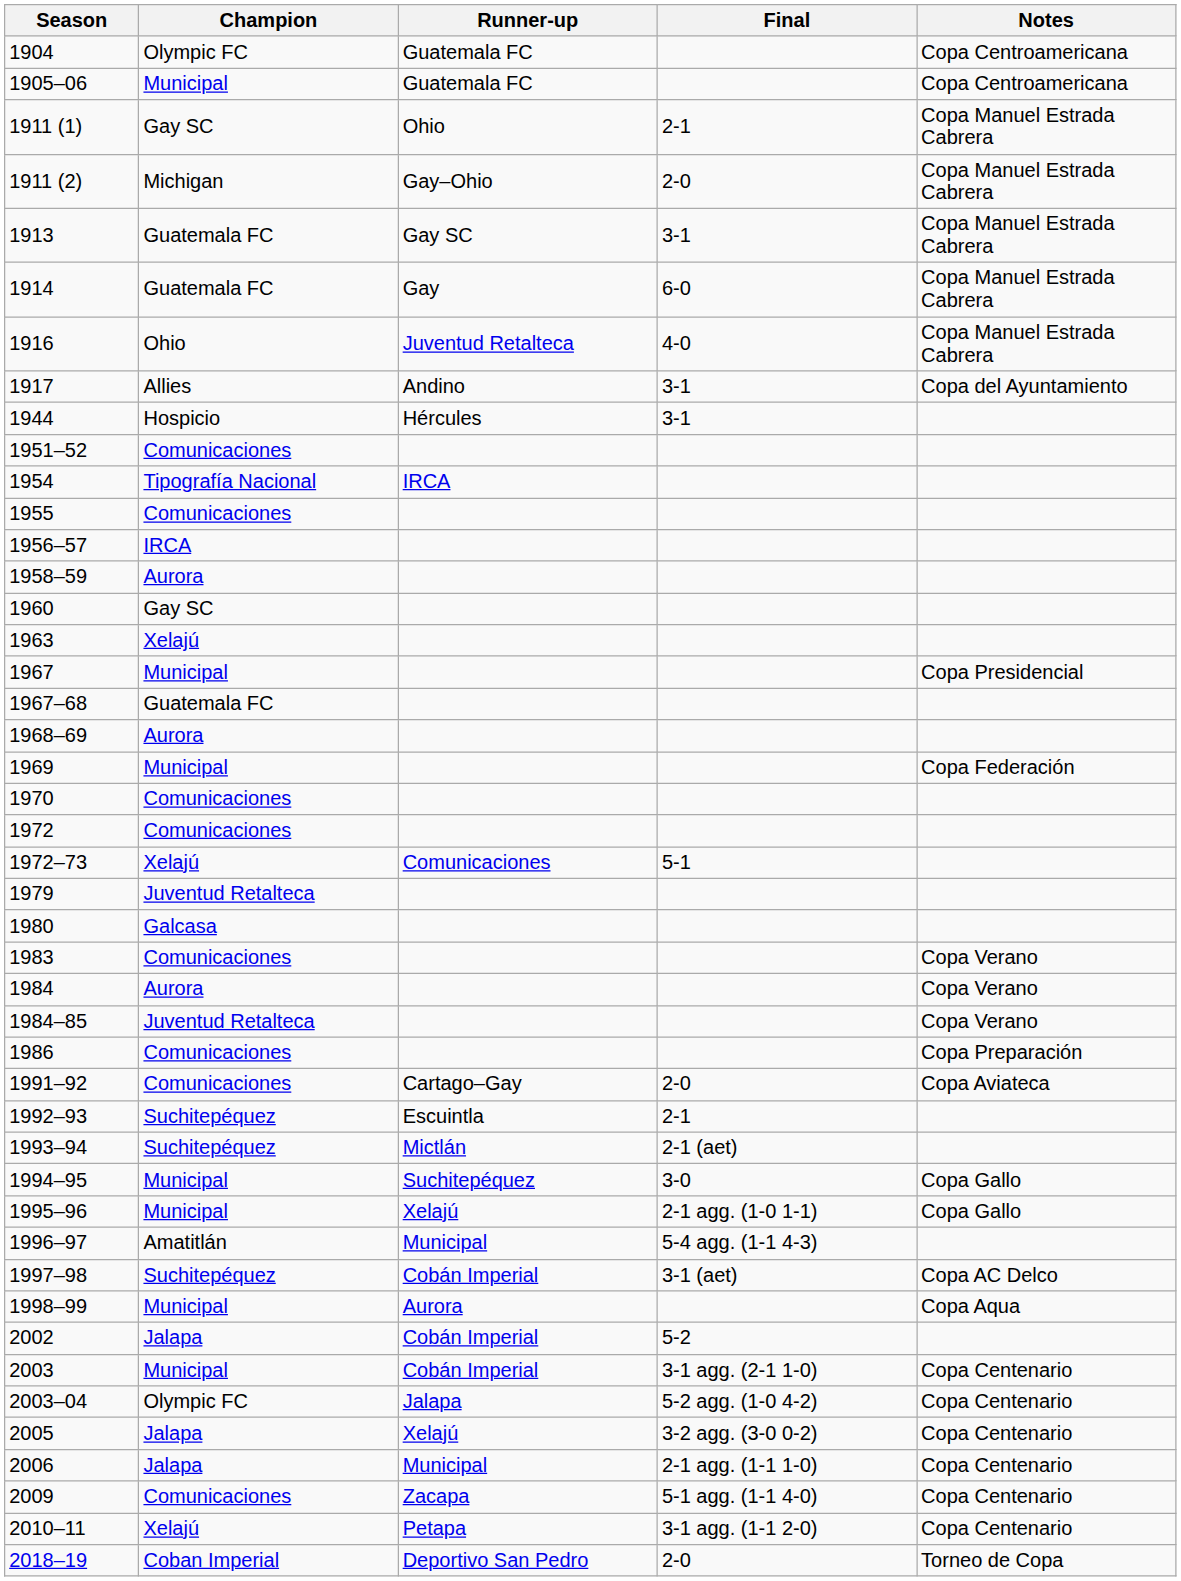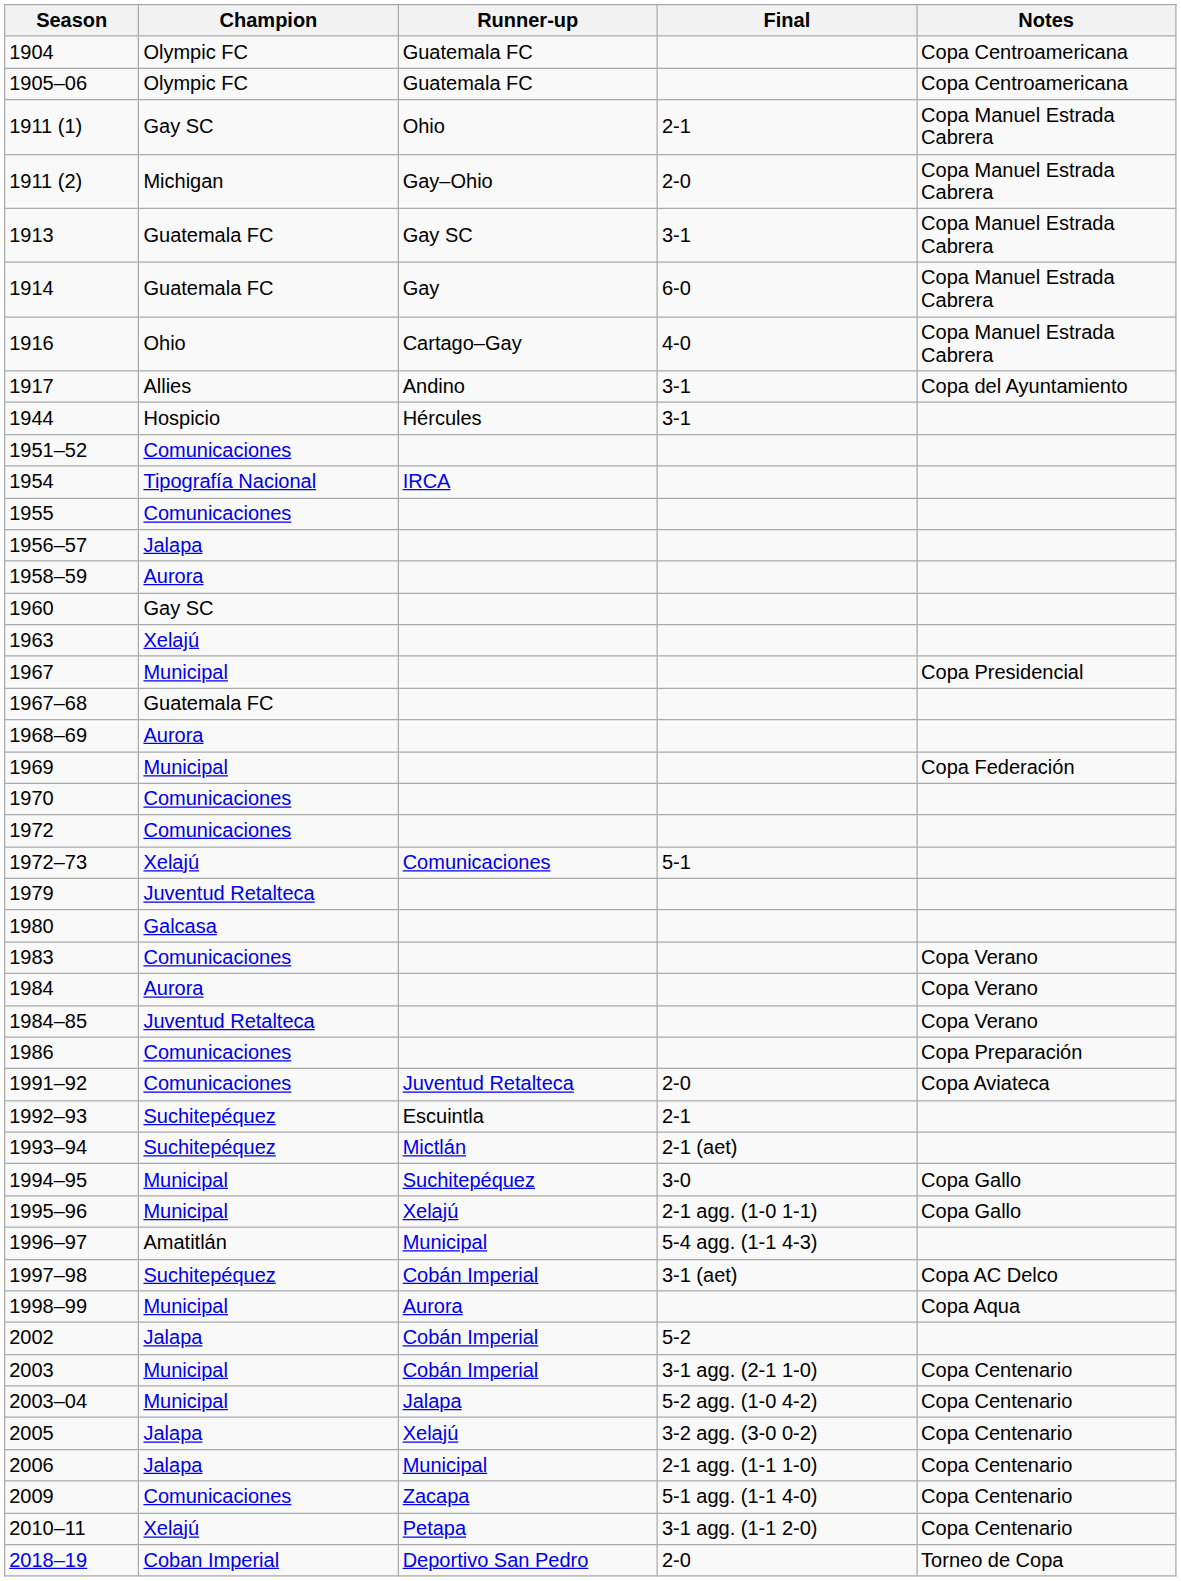 <table class="wikitable">
 <tr>
 <th width="100">Season</th>
 <th width="200">Champion</th>
 <th width="200">Runner-up</th>
 <th width="200">Final</th>
 <th width="200">Notes</th>
 </tr>
 <tr>
 <td>1904</td>
 <td>Olympic FC</td>
 <td>Guatemala FC</td>
 <td></td>
 <td>Copa Centroamericana</td>
 </tr>
 <tr>
 <td>1905–06</td>
-<td><a href='#'>Municipal</a></td>
+<td>Olympic FC</td>
 <td>Guatemala FC</td>
 <td></td>
 <td>Copa Centroamericana</td>
 </tr>
 <tr>
 <td>1911 (1)</td>
 <td>Gay SC</td>
 <td>Ohio</td>
 <td>2-1</td>
 <td>Copa Manuel Estrada Cabrera</td>
 </tr>
 <tr>
 <td>1911 (2)</td>
 <td>Michigan</td>
 <td>Gay–Ohio</td>
 <td>2-0</td>
 <td>Copa Manuel Estrada Cabrera</td>
 </tr>
 <tr>
 <td>1913</td>
 <td>Guatemala FC</td>
 <td>Gay SC</td>
 <td>3-1</td>
 <td>Copa Manuel Estrada Cabrera</td>
 </tr>
 <tr>
 <td>1914</td>
 <td>Guatemala FC</td>
 <td>Gay</td>
 <td>6-0</td>
 <td>Copa Manuel Estrada Cabrera</td>
 </tr>
 <tr>
 <td>1916</td>
 <td>Ohio</td>
-<td><a href='#'>Juventud Retalteca</a></td>
+<td>Cartago–Gay</td>
 <td>4-0</td>
 <td>Copa Manuel Estrada Cabrera</td>
 </tr>
 <tr>
 <td>1917</td>
 <td>Allies</td>
 <td>Andino</td>
 <td>3-1</td>
 <td>Copa del Ayuntamiento</td>
 </tr>
 <tr>
 <td>1944</td>
 <td>Hospicio</td>
 <td>Hércules</td>
 <td>3-1</td>
 <td></td>
 </tr>
 <tr>
 <td>1951–52</td>
 <td><a href='#'>Comunicaciones</a></td>
 <td></td>
 <td></td>
 <td></td>
 </tr>
 <tr>
 <td>1954</td>
 <td><a href='#'>Tipografía Nacional</a></td>
 <td><a href='#'>IRCA</a></td>
 <td></td>
 <td></td>
 </tr>
 <tr>
 <td>1955</td>
 <td><a href='#'>Comunicaciones</a></td>
 <td></td>
 <td></td>
 <td></td>
 </tr>
 <tr>
 <td>1956–57</td>
-<td><a href='#'>IRCA</a></td>
+<td><a href='#'>Jalapa</a></td>
 <td></td>
 <td></td>
 <td></td>
 </tr>
 <tr>
 <td>1958–59</td>
 <td><a href='#'>Aurora</a></td>
 <td></td>
 <td></td>
 <td></td>
 </tr>
 <tr>
 <td>1960</td>
 <td>Gay SC</td>
 <td></td>
 <td></td>
 <td></td>
 </tr>
 <tr>
 <td>1963</td>
 <td><a href='#'>Xelajú</a></td>
 <td></td>
 <td></td>
 <td></td>
 </tr>
 <tr>
 <td>1967</td>
 <td><a href='#'>Municipal</a></td>
 <td></td>
 <td></td>
 <td>Copa Presidencial</td>
 </tr>
 <tr>
 <td>1967–68</td>
 <td>Guatemala FC</td>
 <td></td>
 <td></td>
 <td></td>
 </tr>
 <tr>
 <td>1968–69</td>
 <td><a href='#'>Aurora</a></td>
 <td></td>
 <td></td>
 <td></td>
 </tr>
 <tr>
 <td>1969</td>
 <td><a href='#'>Municipal</a></td>
 <td></td>
 <td></td>
 <td>Copa Federación</td>
 </tr>
 <tr>
 <td>1970</td>
 <td><a href='#'>Comunicaciones</a></td>
 <td></td>
 <td></td>
 <td></td>
 </tr>
 <tr>
 <td>1972</td>
 <td><a href='#'>Comunicaciones</a></td>
 <td></td>
 <td></td>
 <td></td>
 </tr>
 <tr>
 <td>1972–73</td>
 <td><a href='#'>Xelajú</a></td>
 <td><a href='#'>Comunicaciones</a></td>
 <td>5-1</td>
 <td></td>
 </tr>
 <tr>
 <td>1979</td>
 <td><a href='#'>Juventud Retalteca</a></td>
 <td></td>
 <td></td>
 <td></td>
 </tr>
 <tr>
 <td>1980</td>
 <td><a href='#'>Galcasa</a></td>
 <td></td>
 <td></td>
 <td></td>
 </tr>
 <tr>
 <td>1983</td>
 <td><a href='#'>Comunicaciones</a></td>
 <td></td>
 <td></td>
 <td>Copa Verano</td>
 </tr>
 <tr>
 <td>1984</td>
 <td><a href='#'>Aurora</a></td>
 <td></td>
 <td></td>
 <td>Copa Verano</td>
 </tr>
 <tr>
 <td>1984–85</td>
 <td><a href='#'>Juventud Retalteca</a></td>
 <td></td>
 <td></td>
 <td>Copa Verano</td>
 </tr>
 <tr>
 <td>1986</td>
 <td><a href='#'>Comunicaciones</a></td>
 <td></td>
 <td></td>
 <td>Copa Preparación</td>
 </tr>
 <tr>
 <td>1991–92</td>
 <td><a href='#'>Comunicaciones</a></td>
-<td>Cartago–Gay</td>
+<td><a href='#'>Juventud Retalteca</a></td>
 <td>2-0</td>
 <td>Copa Aviateca</td>
 </tr>
 <tr>
 <td>1992–93</td>
 <td><a href='#'>Suchitepéquez</a></td>
 <td>Escuintla</td>
 <td>2-1</td>
 <td></td>
 </tr>
 <tr>
 <td>1993–94</td>
 <td><a href='#'>Suchitepéquez</a></td>
 <td><a href='#'>Mictlán</a></td>
 <td>2-1 (aet)</td>
 <td></td>
 </tr>
 <tr>
 <td>1994–95</td>
 <td><a href='#'>Municipal</a></td>
 <td><a href='#'>Suchitepéquez</a></td>
 <td>3-0</td>
 <td>Copa Gallo</td>
 </tr>
 <tr>
 <td>1995–96</td>
 <td><a href='#'>Municipal</a></td>
 <td><a href='#'>Xelajú</a></td>
 <td>2-1 agg. (1-0 1-1)</td>
 <td>Copa Gallo</td>
 </tr>
 <tr>
 <td>1996–97</td>
 <td>Amatitlán</td>
 <td><a href='#'>Municipal</a></td>
 <td>5-4 agg. (1-1 4-3)</td>
 <td></td>
 </tr>
 <tr>
 <td>1997–98</td>
 <td><a href='#'>Suchitepéquez</a></td>
 <td><a href='#'>Cobán Imperial</a></td>
 <td>3-1 (aet)</td>
 <td>Copa AC Delco</td>
 </tr>
 <tr>
 <td>1998–99</td>
 <td><a href='#'>Municipal</a></td>
 <td><a href='#'>Aurora</a></td>
 <td></td>
 <td>Copa Aqua</td>
 </tr>
 <tr>
 <td>2002</td>
 <td><a href='#'>Jalapa</a></td>
 <td><a href='#'>Cobán Imperial</a></td>
 <td>5-2</td>
 <td></td>
 </tr>
 <tr>
 <td>2003</td>
 <td><a href='#'>Municipal</a></td>
 <td><a href='#'>Cobán Imperial</a></td>
 <td>3-1 agg. (2-1 1-0)</td>
 <td>Copa Centenario</td>
 </tr>
 <tr>
 <td>2003–04</td>
-<td>Olympic FC</td>
+<td><a href='#'>Municipal</a></td>
 <td><a href='#'>Jalapa</a></td>
 <td>5-2 agg. (1-0 4-2)</td>
 <td>Copa Centenario</td>
 </tr>
 <tr>
 <td>2005</td>
 <td><a href='#'>Jalapa</a></td>
 <td><a href='#'>Xelajú</a></td>
 <td>3-2 agg. (3-0 0-2)</td>
 <td>Copa Centenario</td>
 </tr>
 <tr>
 <td>2006</td>
 <td><a href='#'>Jalapa</a></td>
 <td><a href='#'>Municipal</a></td>
 <td>2-1 agg. (1-1 1-0)</td>
 <td>Copa Centenario</td>
 </tr>
 <tr>
 <td>2009</td>
 <td><a href='#'>Comunicaciones</a></td>
 <td><a href='#'>Zacapa</a></td>
 <td>5-1 agg. (1-1 4-0)</td>
 <td>Copa Centenario</td>
 </tr>
 <tr>
 <td>2010–11</td>
 <td><a href='#'>Xelajú</a></td>
 <td><a href='#'>Petapa</a></td>
 <td>3-1 agg. (1-1 2-0)</td>
 <td>Copa Centenario</td>
 </tr>
 <tr>
 <td><a href='#'>2018–19</a></td>
 <td><a href='#'>Coban Imperial</a> </td>
 <td><a href='#'>Deportivo San Pedro</a></td>
 <td>2-0</td>
 <td>Torneo de Copa</td>
 </tr>
 </table>
